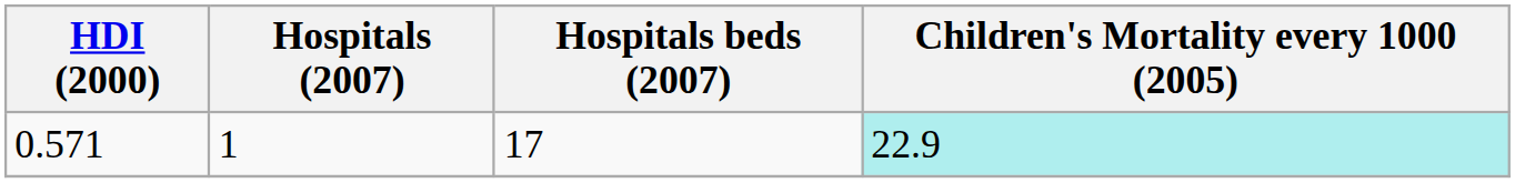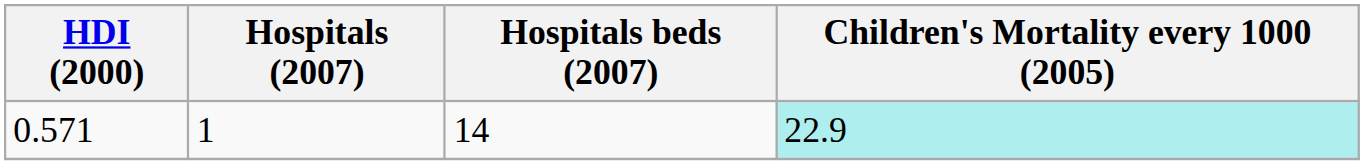 <table class="wikitable" border="1">
 <tr>
 <th><a href='#'>HDI</a> (2000)</th>
 <th>Hospitals (2007)</th>
 <th>Hospitals beds (2007)</th>
 <th>Children's Mortality every 1000 (2005)</th>
 </tr>
 <tr>
 <td>0.571</td>
 <td>1</td>
-<td>17</td>
+<td>14</td>
 <td style="background: paleturquoise;">22.9</td>
 </tr>
 <tr>
 </tr>
 </table>
